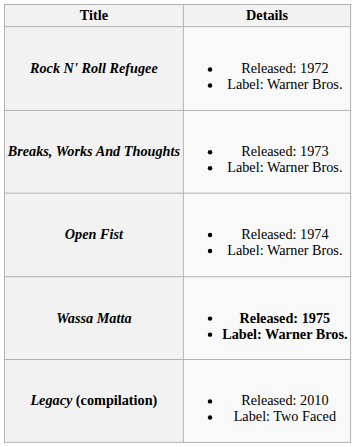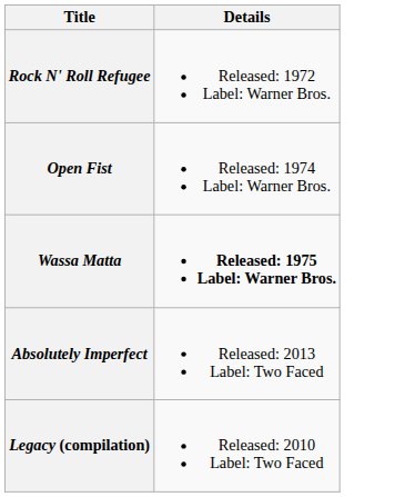 <table class="wikitable plainrowheaders" style="text-align:center;" border="1">
 <tr>
 <th>Title</th>
 <th>Details</th>
 </tr>
 <tr>
 <th scope="row"><em>Rock N' Roll Refugee</em></th>
 <td><br><ul><li>Released: 1972</li><li>Label: Warner Bros.</li></ul></td>
 </tr>
 <tr>
-<th scope="row"><em>Breaks, Works And Thoughts</em></th>
-<td><br><ul><li>Released: 1973</li><li>Label: Warner Bros.</li></ul></td>
-</tr>
-<tr>
 <th scope="row"><em>Open Fist</em></th>
 <td><br><ul><li>Released: 1974</li><li>Label: Warner Bros.</li></ul></td>
 </tr>
 <tr>
 <th scope="row"><em>Wassa Matta</em></th>
 <td><strong><br><ul><li>Released: 1975</li><li>Label: Warner Bros.</li></ul></strong></td>
 </tr>
 <tr>
+<th scope="row"><em>Absolutely Imperfect</em></th>
+<td><br><ul><li>Released: 2013</li><li>Label: Two Faced</li></ul></td>
+</tr>
+<tr>
 <th scope="row"><em>Legacy</em> (compilation)</th>
 <td><br><ul><li>Released: 2010</li><li>Label: Two Faced</li></ul></td>
 </tr>
 </table>
